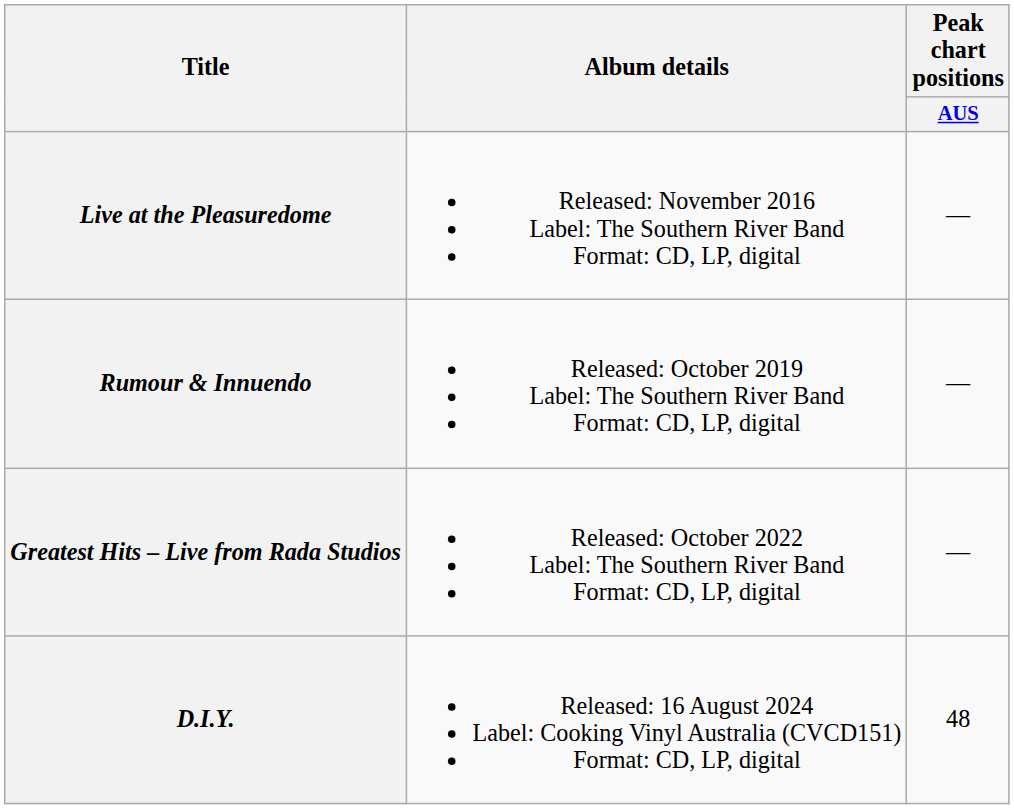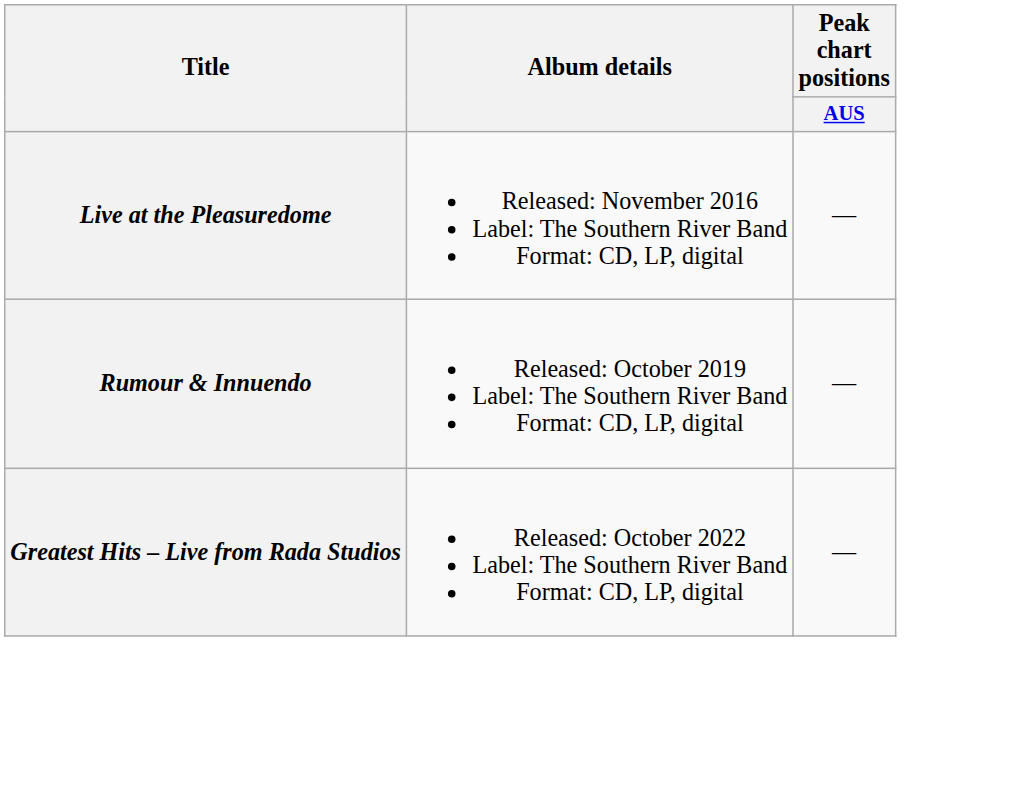 <table class="wikitable plainrowheaders" style="text-align:center">
 <tr>
 <th scope="col" rowspan="2">Title</th>
 <th scope="col" rowspan="2">Album details</th>
 <th scope="col" colspan="1">Peak chart positions</th>
 </tr>
 <tr>
 <th style="width:3em;font-size:85%"><a href='#'>AUS</a><br></th>
 </tr>
 <tr>
 <th scope="row"><em>Live at the Pleasuredome</em></th>
 <td><br><ul><li>Released: November 2016</li><li>Label: The Southern River Band</li><li>Format: CD, LP, digital</li></ul></td>
 <td>—</td>
 </tr>
 <tr>
 <th scope="row"><em>Rumour & Innuendo</em></th>
 <td><br><ul><li>Released: October 2019</li><li>Label: The Southern River Band</li><li>Format: CD, LP, digital</li></ul></td>
 <td>—</td>
 </tr>
 <tr>
 <th scope="row"><em>Greatest Hits – Live from Rada Studios</em></th>
 <td><br><ul><li>Released: October 2022</li><li>Label: The Southern River Band</li><li>Format: CD, LP, digital</li></ul></td>
 <td>—</td>
 </tr>
-<tr>
-<th scope="row"><em>D.I.Y.</em></th>
-<td><br><ul><li>Released: 16 August 2024</li><li>Label: Cooking Vinyl Australia (CVCD151)</li><li>Format: CD, LP, digital</li></ul></td>
-<td>48</td>
-</tr>
 </table>
